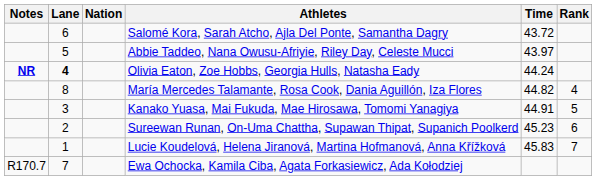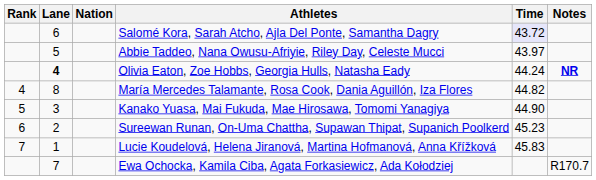 <table class="wikitable sortable" style="text-align:center">
 <tr>
-<th>Notes</th>
+<th>Rank</th>
 <th>Lane</th>
 <th>Nation</th>
 <th>Athletes</th>
 <th>Time</th>
-<th>Rank</th>
+<th>Notes</th>
 </tr>
 <tr>
 <td></td>
 <td>6</td>
 <td align=left></td>
 <td align=left><a href='#'>Salomé Kora</a>, <a href='#'>Sarah Atcho</a>, <a href='#'>Ajla Del Ponte</a>, <a href='#'>Samantha Dagry</a></td>
-<td>43.72</td>
+<td style="background: lavender;">43.72</td>
 <td></td>
 </tr>
 <tr>
 <td></td>
 <td>5</td>
 <td align=left></td>
 <td align=left><a href='#'>Abbie Taddeo</a>, <a href='#'>Nana Owusu-Afriyie</a>, <a href='#'>Riley Day</a>, <a href='#'>Celeste Mucci</a></td>
 <td>43.97</td>
 <td></td>
 </tr>
 <tr>
-<td><strong><a href='#'>NR</a></strong></td>
+<td></td>
 <td><strong>4</strong></td>
 <td align=left></td>
 <td align=left><a href='#'>Olivia Eaton</a>, <a href='#'>Zoe Hobbs</a>, <a href='#'>Georgia Hulls</a>, <a href='#'>Natasha Eady</a></td>
 <td>44.24</td>
+<td><strong><a href='#'>NR</a></strong></td>
+</tr>
+<tr>
+<td>4</td>
+<td>8</td>
+<td align=left></td>
+<td align=left><a href='#'>María Mercedes Talamante</a>, <a href='#'>Rosa Cook</a>, <a href='#'>Dania Aguillón</a>, <a href='#'>Iza Flores</a></td>
+<td>44.82</td>
+<td></td>
+</tr>
+<tr>
+<td>5</td>
+<td>3</td>
+<td align=left></td>
+<td align=left><a href='#'>Kanako Yuasa</a>, <a href='#'>Mai Fukuda</a>, <a href='#'>Mae Hirosawa</a>, <a href='#'>Tomomi Yanagiya</a></td>
+<td>44.90</td>
+<td></td>
+</tr>
+<tr>
+<td>6</td>
+<td>2</td>
+<td align=left></td>
+<td align=left><a href='#'>Sureewan Runan</a>, <a href='#'>On-Uma Chattha</a>, <a href='#'>Supawan Thipat</a>, <a href='#'>Supanich Poolkerd</a></td>
+<td>45.23</td>
+<td></td>
+</tr>
+<tr>
+<td>7</td>
+<td>1</td>
+<td align=left></td>
+<td align=left><a href='#'>Lucie Koudelová</a>, <a href='#'>Helena Jiranová</a>, <a href='#'>Martina Hofmanová</a>, <a href='#'>Anna Křížková</a></td>
+<td>45.83</td>
 <td></td>
 </tr>
 <tr>
 <td></td>
-<td>8</td>
-<td align=left></td>
-<td align=left><a href='#'>María Mercedes Talamante</a>, <a href='#'>Rosa Cook</a>, <a href='#'>Dania Aguillón</a>, <a href='#'>Iza Flores</a></td>
-<td>44.82</td>
-<td>4</td>
-</tr>
-<tr>
-<td></td>
-<td>3</td>
-<td align=left></td>
-<td align=left><a href='#'>Kanako Yuasa</a>, <a href='#'>Mai Fukuda</a>, <a href='#'>Mae Hirosawa</a>, <a href='#'>Tomomi Yanagiya</a></td>
-<td>44.91</td>
-<td>5</td>
-</tr>
-<tr>
-<td></td>
-<td>2</td>
-<td align=left></td>
-<td align=left><a href='#'>Sureewan Runan</a>, <a href='#'>On-Uma Chattha</a>, <a href='#'>Supawan Thipat</a>, <a href='#'>Supanich Poolkerd</a></td>
-<td>45.23</td>
-<td>6</td>
-</tr>
-<tr>
-<td></td>
-<td>1</td>
-<td align=left></td>
-<td align=left><a href='#'>Lucie Koudelová</a>, <a href='#'>Helena Jiranová</a>, <a href='#'>Martina Hofmanová</a>, <a href='#'>Anna Křížková</a></td>
-<td>45.83</td>
-<td>7</td>
-</tr>
-<tr>
-<td>R170.7</td>
 <td>7</td>
 <td align=left></td>
 <td align=left><a href='#'>Ewa Ochocka</a>, <a href='#'>Kamila Ciba</a>, <a href='#'>Agata Forkasiewicz</a>, <a href='#'>Ada Kołodziej</a></td>
 <td></td>
-<td></td>
+<td>R170.7</td>
 </tr>
 </table>
